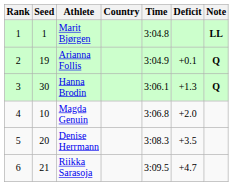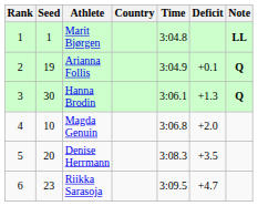 <table class="wikitable sortable" style="text-align:center" width=55%>
 <tr>
 <th>Rank</th>
 <th>Seed</th>
 <th>Athlete</th>
 <th>Country</th>
 <th>Time</th>
 <th>Deficit</th>
 <th>Note</th>
 </tr>
 <tr bgcolor=ccffcc>
 <td>1</td>
 <td>1</td>
 <td align=left><a href='#'>Marit Bjørgen</a></td>
 <td align=left></td>
 <td>3:04.8</td>
 <td></td>
 <td><strong>LL</strong></td>
 </tr>
 <tr bgcolor=ccffcc>
 <td>2</td>
 <td>19</td>
 <td align=left><a href='#'>Arianna Follis</a></td>
 <td align=left></td>
 <td>3:04.9</td>
 <td>+0.1</td>
 <td><strong>Q</strong></td>
 </tr>
 <tr bgcolor=ccffcc>
 <td>3</td>
 <td>30</td>
 <td align=left><a href='#'>Hanna Brodin</a></td>
 <td align=left></td>
 <td>3:06.1</td>
 <td>+1.3</td>
 <td><strong>Q</strong></td>
 </tr>
 <tr>
 <td>4</td>
 <td>10</td>
 <td align=left><a href='#'>Magda Genuin</a></td>
 <td align=left></td>
 <td>3:06.8</td>
 <td>+2.0</td>
 <td></td>
 </tr>
 <tr>
 <td>5</td>
 <td>20</td>
 <td align=left><a href='#'>Denise Herrmann</a></td>
 <td align=left></td>
 <td>3:08.3</td>
 <td>+3.5</td>
 <td></td>
 </tr>
 <tr>
 <td>6</td>
-<td>21</td>
+<td>23</td>
 <td align=left><a href='#'>Riikka Sarasoja</a></td>
 <td align=left></td>
 <td>3:09.5</td>
 <td>+4.7</td>
 <td></td>
 </tr>
 </table>
